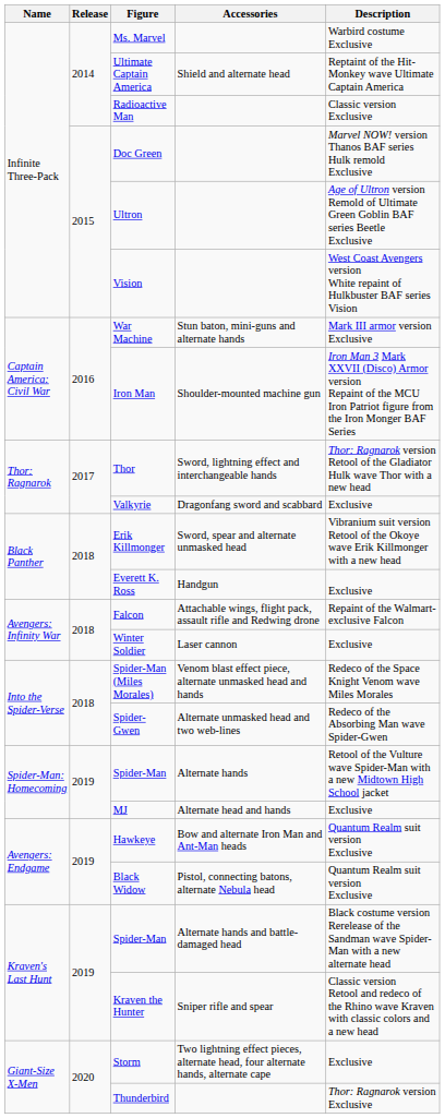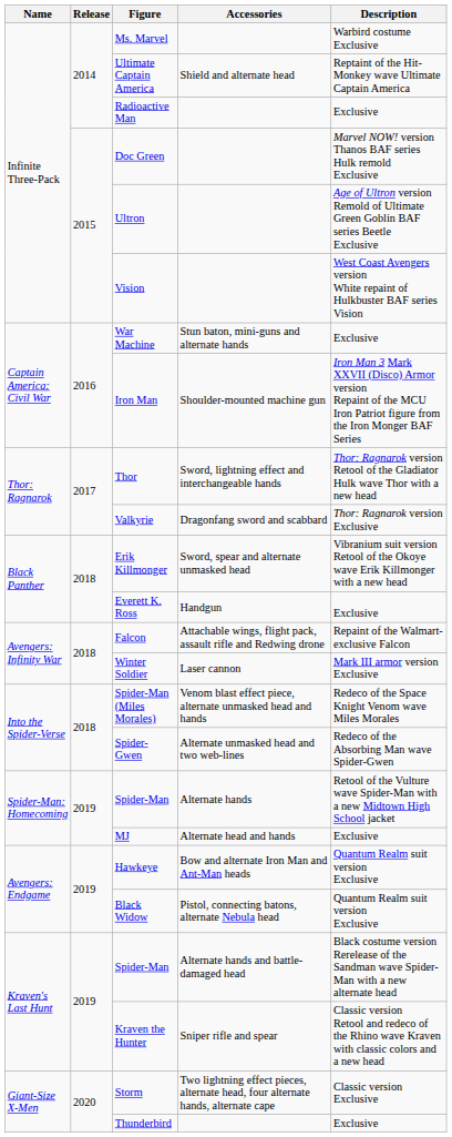 <table class="wikitable" style="width:100%;">
 <tr>
 <th width=10%>Name</th>
 <th width=5%>Release</th>
 <th width=15%>Figure</th>
 <th width=40%>Accessories</th>
 <th width=40%>Description</th>
 </tr>
 <tr>
 <td Rowspan=6>Infinite Three-Pack</td>
 <td rowspan=3>2014</td>
 <td><a href='#'>Ms. Marvel</a></td>
 <td></td>
 <td>Warbird costume<br>Exclusive</td>
 </tr>
 <tr>
 <td><a href='#'>Ultimate Captain America</a></td>
 <td>Shield and alternate head</td>
 <td>Reptaint of the Hit-Monkey wave Ultimate Captain America</td>
 </tr>
 <tr>
 <td><a href='#'>Radioactive Man</a></td>
 <td></td>
-<td>Classic version<br>Exclusive</td>
+<td>Exclusive</td>
 </tr>
 <tr>
 <td rowspan=3>2015</td>
 <td><a href='#'>Doc Green</a></td>
 <td></td>
 <td><em>Marvel NOW!</em> version<br>Thanos BAF series Hulk remold<br>Exclusive</td>
 </tr>
 <tr>
 <td><a href='#'>Ultron</a></td>
 <td></td>
 <td><em><a href='#'>Age of Ultron</a></em> version<br>Remold of Ultimate Green Goblin BAF series Beetle<br>Exclusive</td>
 </tr>
 <tr>
 <td><a href='#'>Vision</a></td>
 <td></td>
 <td><a href='#'>West Coast Avengers</a> version<br>White repaint of Hulkbuster BAF series Vision</td>
 </tr>
 <tr>
 <td rowspan=2><em><a href='#'>Captain America: Civil War</a></em></td>
 <td rowspan=2>2016</td>
 <td><a href='#'>War Machine</a></td>
 <td>Stun baton, mini-guns and alternate hands</td>
-<td><a href='#'>Mark III armor</a> version<br>Exclusive</td>
+<td>Exclusive</td>
 </tr>
 <tr>
 <td><a href='#'>Iron Man</a></td>
 <td>Shoulder-mounted machine gun</td>
 <td><em><a href='#'>Iron Man 3</a></em> <a href='#'>Mark XXVII (Disco) Armor</a> version<br>Repaint of the MCU Iron Patriot figure from the Iron Monger BAF Series</td>
 </tr>
 <tr>
 <td rowspan=2><em><a href='#'>Thor: Ragnarok</a></em></td>
 <td rowspan=2>2017</td>
 <td><a href='#'>Thor</a></td>
 <td>Sword, lightning effect and interchangeable hands</td>
 <td><em><a href='#'>Thor: Ragnarok</a></em> version<br>Retool of the Gladiator Hulk wave Thor with a new head</td>
 </tr>
 <tr>
 <td><a href='#'>Valkyrie</a></td>
 <td>Dragonfang sword and scabbard</td>
-<td>Exclusive</td>
+<td><em>Thor: Ragnarok</em> version<br>Exclusive</td>
 </tr>
 <tr>
 <td rowspan=2><em><a href='#'>Black Panther</a></em></td>
 <td rowspan=2>2018</td>
 <td><a href='#'>Erik Killmonger</a></td>
 <td>Sword, spear and alternate unmasked head</td>
 <td>Vibranium suit version<br>Retool of the Okoye wave Erik Killmonger with a new head</td>
 </tr>
 <tr>
 <td><a href='#'>Everett K. Ross</a></td>
 <td>Handgun</td>
 <td><br>Exclusive</td>
 </tr>
 <tr>
 <td rowspan=2><em><a href='#'>Avengers: Infinity War</a></em></td>
 <td rowspan=2>2018</td>
 <td><a href='#'>Falcon</a></td>
 <td>Attachable wings, flight pack, assault rifle and Redwing drone</td>
 <td>Repaint of the Walmart-exclusive Falcon</td>
 </tr>
 <tr>
 <td><a href='#'>Winter Soldier</a></td>
 <td>Laser cannon</td>
-<td>Exclusive</td>
+<td><a href='#'>Mark III armor</a> version<br>Exclusive</td>
 </tr>
 <tr>
 <td rowspan=2><em><a href='#'>Into the Spider-Verse</a></em></td>
 <td rowspan=2>2018</td>
 <td><a href='#'>Spider-Man (Miles Morales)</a></td>
 <td>Venom blast effect piece, alternate unmasked head and hands</td>
 <td>Redeco of the Space Knight Venom wave Miles Morales</td>
 </tr>
 <tr>
 <td><a href='#'>Spider-Gwen</a></td>
 <td>Alternate unmasked head and two web-lines</td>
 <td>Redeco of the Absorbing Man wave Spider-Gwen</td>
 </tr>
 <tr>
 <td rowspan=2><em><a href='#'>Spider-Man: Homecoming</a></em></td>
 <td rowspan=2>2019</td>
 <td><a href='#'>Spider-Man</a></td>
 <td>Alternate hands</td>
 <td>Retool of the Vulture wave Spider-Man with a new <a href='#'>Midtown High School</a> jacket</td>
 </tr>
 <tr>
 <td><a href='#'>MJ</a></td>
 <td>Alternate head and hands</td>
 <td>Exclusive</td>
 </tr>
 <tr>
 <td rowspan=2><em><a href='#'>Avengers: Endgame</a></em></td>
 <td rowspan=2>2019</td>
 <td><a href='#'>Hawkeye</a></td>
 <td>Bow and alternate Iron Man and <a href='#'>Ant-Man</a> heads</td>
 <td><a href='#'>Quantum Realm</a> suit version<br>Exclusive</td>
 </tr>
 <tr>
 <td><a href='#'>Black Widow</a></td>
 <td>Pistol, connecting batons, alternate <a href='#'>Nebula</a> head</td>
 <td>Quantum Realm suit version<br>Exclusive</td>
 </tr>
 <tr>
 <td rowspan=2><em><a href='#'>Kraven's Last Hunt</a></em></td>
 <td rowspan=2>2019</td>
 <td><a href='#'>Spider-Man</a></td>
 <td>Alternate hands and battle-damaged head</td>
 <td>Black costume version<br>Rerelease of the Sandman wave Spider-Man with a new alternate head</td>
 </tr>
 <tr>
 <td><a href='#'>Kraven the Hunter</a></td>
 <td>Sniper rifle and spear</td>
 <td>Classic version<br>Retool and redeco of the Rhino wave Kraven with classic colors and a new head</td>
 </tr>
 <tr>
 <td rowspan=2><em><a href='#'>Giant-Size X-Men</a></em></td>
 <td rowspan=2>2020</td>
 <td><a href='#'>Storm</a></td>
 <td>Two lightning effect pieces, alternate head, four alternate hands, alternate cape</td>
-<td>Exclusive</td>
+<td>Classic version<br>Exclusive</td>
 </tr>
 <tr>
 <td><a href='#'>Thunderbird</a></td>
 <td></td>
-<td><em>Thor: Ragnarok</em> version<br>Exclusive</td>
+<td>Exclusive</td>
 </tr>
 </table>
